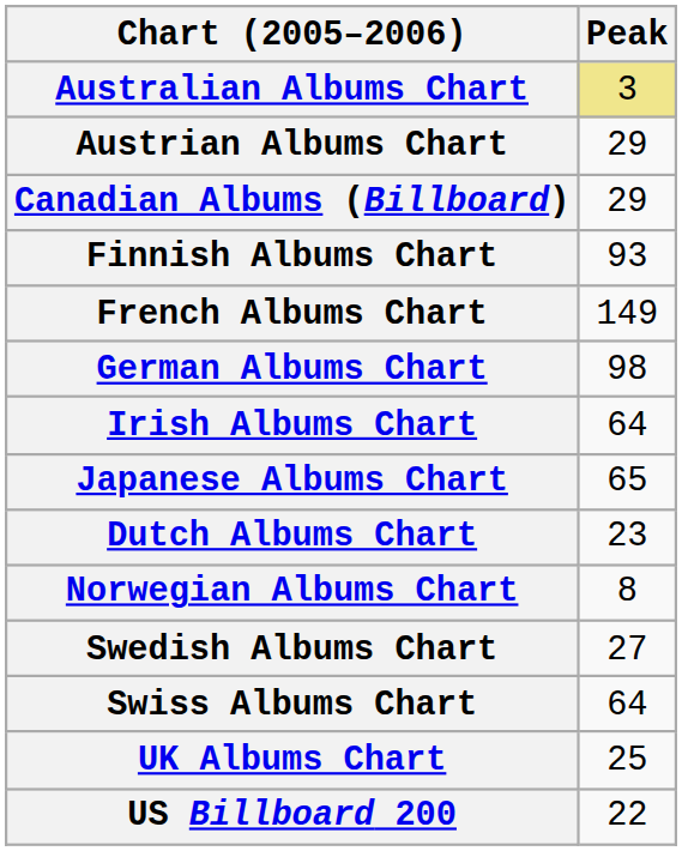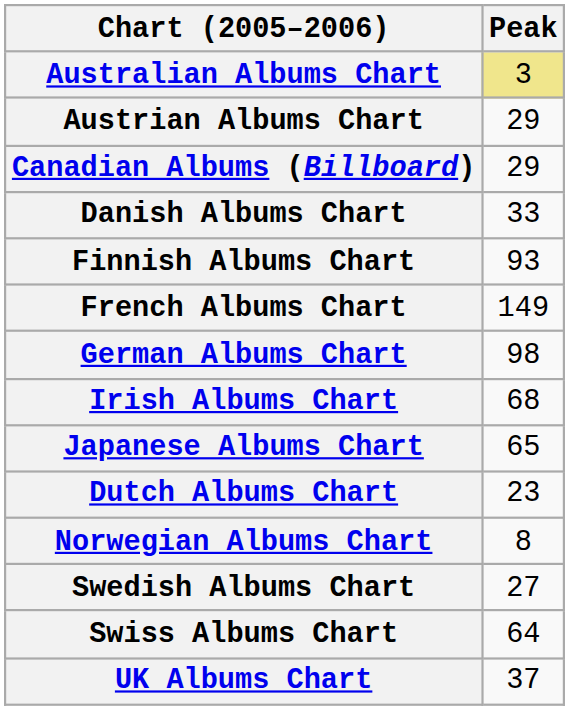 <table class="wikitable sortable plainrowheaders">
 <tr>
 <th>Chart (2005–2006)</th>
 <th>Peak</th>
 </tr>
 <tr>
 <th scope="row"><a href='#'>Australian Albums Chart</a></th>
 <td style="background: khaki; text-align:center;">3</td>
 </tr>
 <tr>
 <th scope="row">Austrian Albums Chart</th>
 <td style="text-align:center;">29</td>
 </tr>
 <tr>
 <th scope="row"><a href='#'>Canadian Albums</a> (<a href='#'><em>Billboard</em></a>)</th>
 <td style="text-align:center;">29</td>
 </tr>
 <tr>
+<th scope="row">Danish Albums Chart</th>
+<td style="text-align:center;">33</td>
+</tr>
+<tr>
 <th scope="row">Finnish Albums Chart</th>
 <td style="text-align:center;">93</td>
 </tr>
 <tr>
 <th scope="row">French Albums Chart</th>
 <td style="text-align:center;">149</td>
 </tr>
 <tr>
 <th scope="row"><a href='#'>German Albums Chart</a></th>
 <td style="text-align:center;">98</td>
 </tr>
 <tr>
 <th scope="row"><a href='#'>Irish Albums Chart</a></th>
-<td style="text-align:center;">64</td>
+<td style="text-align:center;">68</td>
 </tr>
 <tr>
 <th scope="row"><a href='#'>Japanese Albums Chart</a></th>
 <td style="text-align:center;">65</td>
 </tr>
 <tr>
 <th scope="row"><a href='#'>Dutch Albums Chart</a></th>
 <td style="text-align:center;">23</td>
 </tr>
 <tr>
 <th scope="row"><a href='#'>Norwegian Albums Chart</a></th>
 <td style="text-align:center;">8</td>
 </tr>
 <tr>
 <th scope="row">Swedish Albums Chart</th>
 <td style="text-align:center;">27</td>
 </tr>
 <tr>
 <th scope="row">Swiss Albums Chart</th>
 <td style="text-align:center;">64</td>
 </tr>
 <tr>
 <th scope="row"><a href='#'>UK Albums Chart</a></th>
-<td style="text-align:center;">25</td>
-</tr>
-<tr>
-<th scope="row">US <a href='#'><em>Billboard</em> 200</a></th>
-<td style="text-align:center;">22</td>
+<td style="text-align:center;">37</td>
 </tr>
 </table>
